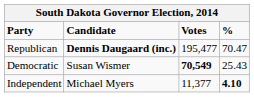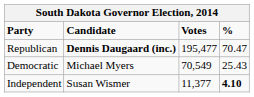 <table class="wikitable">
 <tr>
 <th colspan="4">South Dakota Governor Election, 2014</th>
 </tr>
 <tr>
 <td><strong>Party</strong></td>
 <td><strong>Candidate</strong></td>
 <td><strong>Votes</strong></td>
 <td><strong>%</strong></td>
 </tr>
 <tr>
 <td>Republican</td>
 <td><strong>Dennis Daugaard (inc.)</strong></td>
 <td>195,477</td>
 <td>70.47</td>
 </tr>
 <tr>
 <td>Democratic</td>
-<td>Susan Wismer</td>
-<td><strong>70,549</strong></td>
+<td>Michael Myers</td>
+<td>70,549</td>
 <td>25.43</td>
 </tr>
 <tr>
 <td>Independent</td>
-<td>Michael Myers</td>
+<td>Susan Wismer</td>
 <td>11,377</td>
 <td><strong>4.10</strong></td>
 </tr>
 </table>
